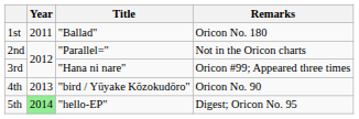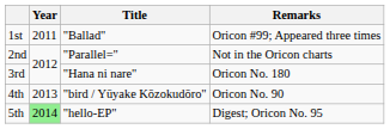 <table class="wikitable">
 <tr>
 <th></th>
 <th>Year</th>
 <th>Title</th>
 <th>Remarks</th>
 </tr>
 <tr>
 <td>1st</td>
 <td>2011</td>
 <td>"Ballad"</td>
-<td>Oricon No. 180</td>
+<td>Oricon #99; Appeared three times</td>
 </tr>
 <tr>
 <td>2nd</td>
 <td rowspan="2">2012</td>
 <td>"Parallel="</td>
 <td>Not in the Oricon charts</td>
 </tr>
 <tr>
 <td>3rd</td>
 <td>"Hana ni nare"</td>
-<td>Oricon #99; Appeared three times</td>
+<td>Oricon No. 180</td>
 </tr>
 <tr>
 <td>4th</td>
 <td>2013</td>
 <td>"bird / Yūyake Kōzokudōro"</td>
 <td>Oricon No. 90</td>
 </tr>
 <tr>
 <td>5th</td>
 <td style="background: lightgreen;">2014</td>
 <td>"hello-EP"</td>
 <td>Digest; Oricon No. 95</td>
 </tr>
 </table>
